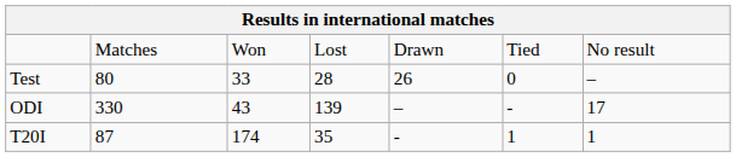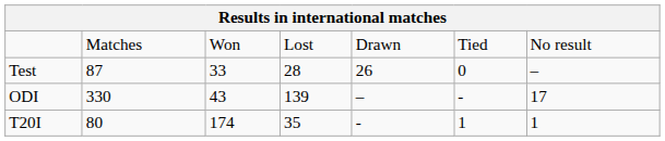 <table class="wikitable" style="float:right; margin-left:1em; width:50%">
 <tr>
 <th colspan="7"><strong>Results in international matches</strong></th>
 </tr>
 <tr>
 <td> </td>
 <td>Matches</td>
 <td>Won</td>
 <td>Lost</td>
 <td>Drawn</td>
 <td>Tied</td>
 <td>No result</td>
 </tr>
 <tr>
 <td>Test</td>
-<td>80</td>
+<td>87</td>
 <td>33</td>
 <td>28</td>
 <td>26</td>
 <td>0</td>
 <td>–</td>
 </tr>
 <tr>
 <td>ODI</td>
 <td>330</td>
 <td>43</td>
 <td>139</td>
 <td>–</td>
 <td>-</td>
 <td>17</td>
 </tr>
 <tr>
 <td>T20I</td>
-<td>87</td>
+<td>80</td>
 <td>174</td>
 <td>35</td>
 <td>-</td>
 <td>1</td>
 <td>1</td>
 </tr>
 </table>
